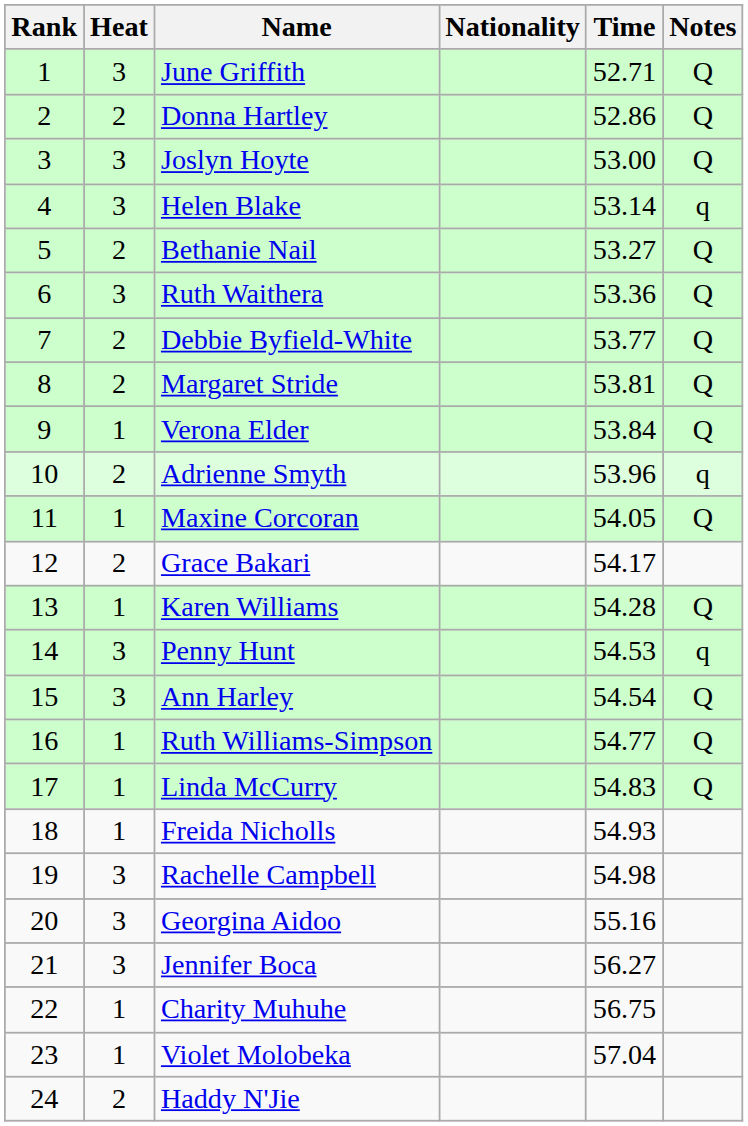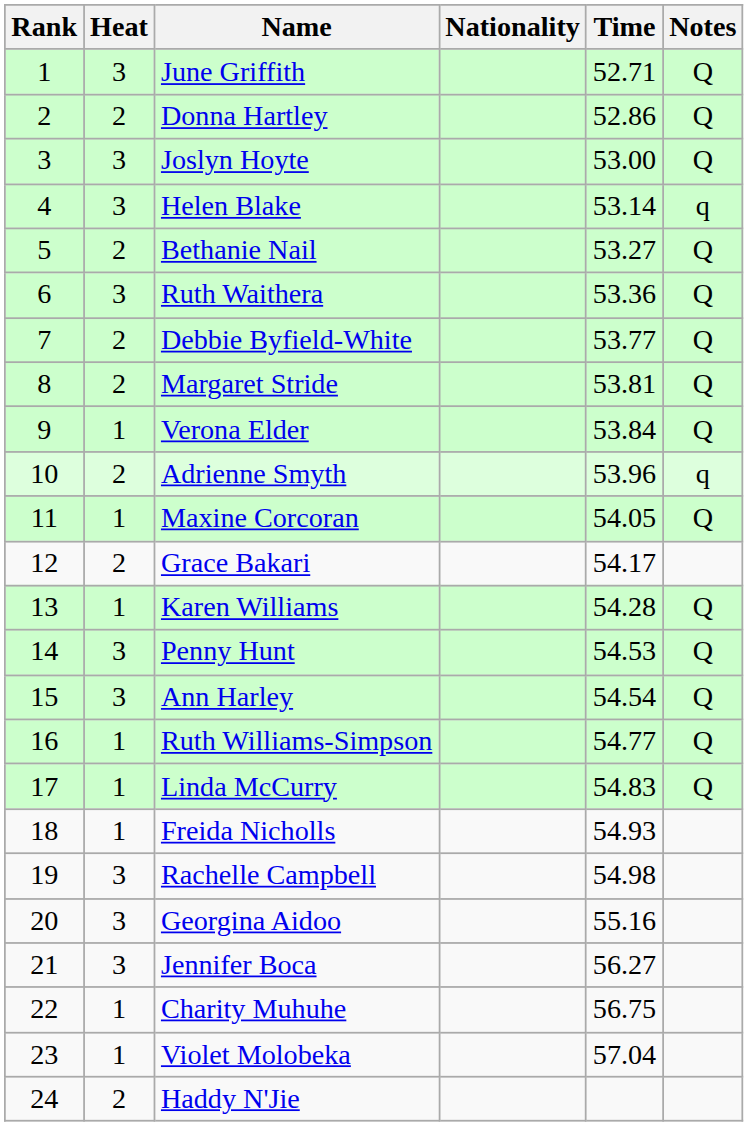 <table class="wikitable sortable" style="text-align:center">
 <tr>
 <th>Rank</th>
 <th>Heat</th>
 <th>Name</th>
 <th>Nationality</th>
 <th>Time</th>
 <th>Notes</th>
 </tr>
 <tr bgcolor=ccffcc>
 <td>1</td>
 <td>3</td>
 <td align=left><a href='#'>June Griffith</a></td>
 <td align=left></td>
 <td>52.71</td>
 <td>Q</td>
 </tr>
 <tr bgcolor=ccffcc>
 <td>2</td>
 <td>2</td>
 <td align=left><a href='#'>Donna Hartley</a></td>
 <td align=left></td>
 <td>52.86</td>
 <td>Q</td>
 </tr>
 <tr bgcolor=ccffcc>
 <td>3</td>
 <td>3</td>
 <td align=left><a href='#'>Joslyn Hoyte</a></td>
 <td align=left></td>
 <td>53.00</td>
 <td>Q</td>
 </tr>
 <tr bgcolor=ccffcc>
 <td>4</td>
 <td>3</td>
 <td align=left><a href='#'>Helen Blake</a></td>
 <td align=left></td>
 <td>53.14</td>
 <td>q</td>
 </tr>
 <tr bgcolor=ccffcc>
 <td>5</td>
 <td>2</td>
 <td align=left><a href='#'>Bethanie Nail</a></td>
 <td align=left></td>
 <td>53.27</td>
 <td>Q</td>
 </tr>
 <tr bgcolor=ccffcc>
 <td>6</td>
 <td>3</td>
 <td align=left><a href='#'>Ruth Waithera</a></td>
 <td align=left></td>
 <td>53.36</td>
 <td>Q</td>
 </tr>
 <tr bgcolor=ccffcc>
 <td>7</td>
 <td>2</td>
 <td align=left><a href='#'>Debbie Byfield-White</a></td>
 <td align=left></td>
 <td>53.77</td>
 <td>Q</td>
 </tr>
 <tr bgcolor=ccffcc>
 <td>8</td>
 <td>2</td>
 <td align=left><a href='#'>Margaret Stride</a></td>
 <td align=left></td>
 <td>53.81</td>
 <td>Q</td>
 </tr>
 <tr bgcolor=ccffcc>
 <td>9</td>
 <td>1</td>
 <td align=left><a href='#'>Verona Elder</a></td>
 <td align=left></td>
 <td>53.84</td>
 <td>Q</td>
 </tr>
 <tr bgcolor=ddffdd>
 <td>10</td>
 <td>2</td>
 <td align=left><a href='#'>Adrienne Smyth</a></td>
 <td align=left></td>
 <td>53.96</td>
 <td>q</td>
 </tr>
 <tr bgcolor=ccffcc>
 <td>11</td>
 <td>1</td>
 <td align=left><a href='#'>Maxine Corcoran</a></td>
 <td align=left></td>
 <td>54.05</td>
 <td>Q</td>
 </tr>
 <tr>
 <td>12</td>
 <td>2</td>
 <td align=left><a href='#'>Grace Bakari</a></td>
 <td align=left></td>
 <td>54.17</td>
 <td></td>
 </tr>
 <tr bgcolor=ccffcc>
 <td>13</td>
 <td>1</td>
 <td align=left><a href='#'>Karen Williams</a></td>
 <td align=left></td>
 <td>54.28</td>
 <td>Q</td>
 </tr>
 <tr bgcolor=ccffcc>
 <td>14</td>
 <td>3</td>
 <td align=left><a href='#'>Penny Hunt</a></td>
 <td align=left></td>
 <td>54.53</td>
-<td>q</td>
+<td>Q</td>
 </tr>
 <tr bgcolor=ccffcc>
 <td>15</td>
 <td>3</td>
 <td align=left><a href='#'>Ann Harley</a></td>
 <td align=left></td>
 <td>54.54</td>
 <td>Q</td>
 </tr>
 <tr bgcolor=ccffcc>
 <td>16</td>
 <td>1</td>
 <td align=left><a href='#'>Ruth Williams-Simpson</a></td>
 <td align=left></td>
 <td>54.77</td>
 <td>Q</td>
 </tr>
 <tr bgcolor=ccffcc>
 <td>17</td>
 <td>1</td>
 <td align=left><a href='#'>Linda McCurry</a></td>
 <td align=left></td>
 <td>54.83</td>
 <td>Q</td>
 </tr>
 <tr>
 <td>18</td>
 <td>1</td>
 <td align=left><a href='#'>Freida Nicholls</a></td>
 <td align=left></td>
 <td>54.93</td>
 <td></td>
 </tr>
 <tr>
 <td>19</td>
 <td>3</td>
 <td align=left><a href='#'>Rachelle Campbell</a></td>
 <td align=left></td>
 <td>54.98</td>
 <td></td>
 </tr>
 <tr>
 <td>20</td>
 <td>3</td>
 <td align=left><a href='#'>Georgina Aidoo</a></td>
 <td align=left></td>
 <td>55.16</td>
 <td></td>
 </tr>
 <tr>
 <td>21</td>
 <td>3</td>
 <td align=left><a href='#'>Jennifer Boca</a></td>
 <td align=left></td>
 <td>56.27</td>
 <td></td>
 </tr>
 <tr>
 <td>22</td>
 <td>1</td>
 <td align=left><a href='#'>Charity Muhuhe</a></td>
 <td align=left></td>
 <td>56.75</td>
 <td></td>
 </tr>
 <tr>
 <td>23</td>
 <td>1</td>
 <td align=left><a href='#'>Violet Molobeka</a></td>
 <td align=left></td>
 <td>57.04</td>
 <td></td>
 </tr>
 <tr>
 <td>24</td>
 <td>2</td>
 <td align=left><a href='#'>Haddy N'Jie</a></td>
 <td align=left></td>
 <td></td>
 <td></td>
 </tr>
 </table>
